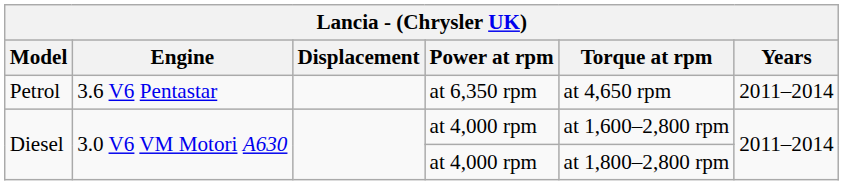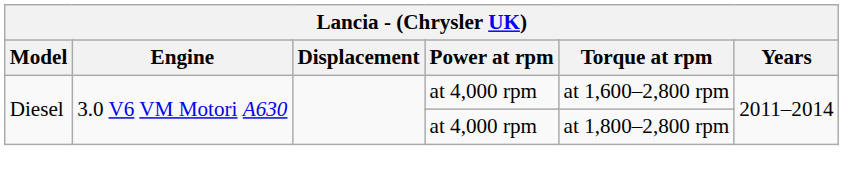 <table class="wikitable" style="text-align:centre; font-size:90%;">
 <tr>
 <th colspan=6>Lancia - (Chrysler <a href='#'>UK</a>)</th>
 </tr>
 <tr>
 <th>Model</th>
 <th>Engine</th>
 <th>Displacement</th>
 <th>Power at rpm</th>
 <th>Torque at rpm</th>
 <th>Years</th>
-</tr>
-<tr>
-<td>Petrol</td>
-<td style="text-align:centre;">3.6 <a href='#'>V6</a> <a href='#'>Pentastar</a></td>
-<td style="text-align:centre;"></td>
-<td style="text-align:centre;"> at 6,350 rpm</td>
-<td style="text-align:centre;"> at 4,650 rpm</td>
-<td style="text-align:centre;">2011–2014</td>
 </tr>
 <tr>
 <td rowspan="2" style="text-align:centre;">Diesel</td>
 <td rowspan="2" style="text-align:centre;">3.0 <a href='#'>V6</a> <a href='#'>VM Motori</a> <em><a href='#'>A630</a></em></td>
 <td rowspan="2" style="text-align:centre;"></td>
 <td style="text-align:centre;"> at 4,000 rpm</td>
 <td style="text-align:centre;"> at 1,600–2,800 rpm</td>
 <td rowspan="2" style="text-align:centre;">2011–2014</td>
 </tr>
 <tr>
 <td style="text-align:centre;"> at 4,000 rpm</td>
 <td style="text-align:centre;"> at 1,800–2,800 rpm</td>
 </tr>
 </table>
